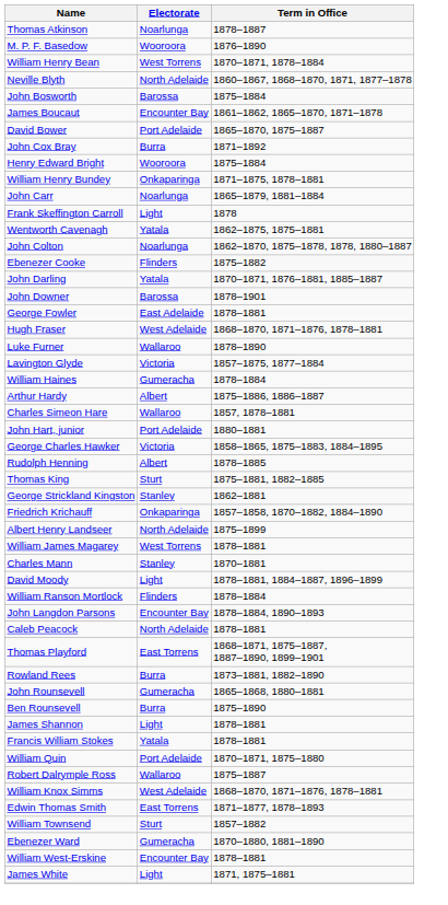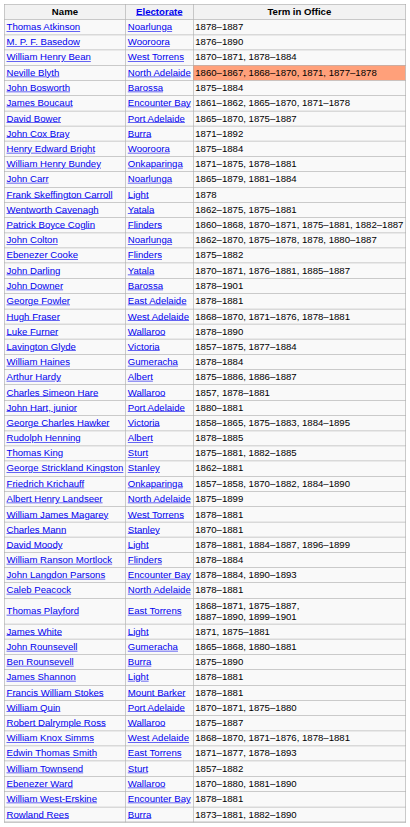 <table class="wikitable sortable">
 <tr>
 <th><strong>Name</strong></th>
 <th><strong><a href='#'>Electorate</a></strong></th>
 <th><strong>Term in Office</strong></th>
 </tr>
 <tr>
 <td><a href='#'>Thomas Atkinson</a> </td>
 <td><a href='#'>Noarlunga</a></td>
 <td>1878–1887</td>
 </tr>
 <tr>
 <td><a href='#'>M. P. F. Basedow</a></td>
 <td><a href='#'>Wooroora</a></td>
 <td>1876–1890</td>
 </tr>
 <tr>
 <td><a href='#'>William Henry Bean</a></td>
 <td><a href='#'>West Torrens</a></td>
 <td>1870–1871, 1878–1884</td>
 </tr>
 <tr>
 <td><a href='#'>Neville Blyth</a> </td>
 <td><a href='#'>North Adelaide</a></td>
-<td>1860–1867, 1868–1870, 1871, 1877–1878</td>
+<td style="background: lightsalmon;">1860–1867, 1868–1870, 1871, 1877–1878</td>
 </tr>
 <tr>
 <td><a href='#'>John Bosworth</a></td>
 <td><a href='#'>Barossa</a></td>
 <td>1875–1884</td>
 </tr>
 <tr>
 <td><a href='#'>James Boucaut</a> </td>
 <td><a href='#'>Encounter Bay</a></td>
 <td>1861–1862, 1865–1870, 1871–1878</td>
 </tr>
 <tr>
 <td><a href='#'>David Bower</a></td>
 <td><a href='#'>Port Adelaide</a></td>
 <td>1865–1870, 1875–1887</td>
 </tr>
 <tr>
 <td><a href='#'>John Cox Bray</a></td>
 <td><a href='#'>Burra</a></td>
 <td>1871–1892</td>
 </tr>
 <tr>
 <td><a href='#'>Henry Edward Bright</a></td>
 <td><a href='#'>Wooroora</a></td>
 <td>1875–1884</td>
 </tr>
 <tr>
 <td><a href='#'>William Henry Bundey</a></td>
 <td><a href='#'>Onkaparinga</a></td>
 <td>1871–1875, 1878–1881</td>
 </tr>
 <tr>
 <td><a href='#'>John Carr</a> </td>
 <td><a href='#'>Noarlunga</a></td>
 <td>1865–1879, 1881–1884</td>
 </tr>
 <tr>
 <td><a href='#'>Frank Skeffington Carroll</a> </td>
 <td><a href='#'>Light</a></td>
 <td>1878</td>
 </tr>
 <tr>
 <td><a href='#'>Wentworth Cavenagh</a></td>
 <td><a href='#'>Yatala</a></td>
 <td>1862–1875, 1875–1881</td>
+</tr>
+<tr>
+<td><a href='#'>Patrick Boyce Coglin</a></td>
+<td><a href='#'>Flinders</a></td>
+<td>1860–1868, 1870–1871, 1875–1881, 1882–1887</td>
 </tr>
 <tr>
 <td><a href='#'>John Colton</a>  </td>
 <td><a href='#'>Noarlunga</a></td>
 <td>1862–1870, 1875–1878, 1878, 1880–1887</td>
 </tr>
 <tr>
 <td><a href='#'>Ebenezer Cooke</a></td>
 <td><a href='#'>Flinders</a></td>
 <td>1875–1882</td>
 </tr>
 <tr>
 <td><a href='#'>John Darling</a></td>
 <td><a href='#'>Yatala</a></td>
 <td>1870–1871, 1876–1881, 1885–1887</td>
 </tr>
 <tr>
 <td><a href='#'>John Downer</a></td>
 <td><a href='#'>Barossa</a></td>
 <td>1878–1901</td>
 </tr>
 <tr>
 <td><a href='#'>George Fowler</a></td>
 <td><a href='#'>East Adelaide</a></td>
 <td>1878–1881</td>
 </tr>
 <tr>
 <td><a href='#'>Hugh Fraser</a></td>
 <td><a href='#'>West Adelaide</a></td>
 <td>1868–1870, 1871–1876, 1878–1881</td>
 </tr>
 <tr>
 <td><a href='#'>Luke Furner</a></td>
 <td><a href='#'>Wallaroo</a></td>
 <td>1878–1890</td>
 </tr>
 <tr>
 <td><a href='#'>Lavington Glyde</a></td>
 <td><a href='#'>Victoria</a></td>
 <td>1857–1875, 1877–1884</td>
 </tr>
 <tr>
 <td><a href='#'>William Haines</a></td>
 <td><a href='#'>Gumeracha</a></td>
 <td>1878–1884</td>
 </tr>
 <tr>
 <td><a href='#'>Arthur Hardy</a></td>
 <td><a href='#'>Albert</a></td>
 <td>1875–1886, 1886–1887</td>
 </tr>
 <tr>
 <td><a href='#'>Charles Simeon Hare</a></td>
 <td><a href='#'>Wallaroo</a></td>
 <td>1857, 1878–1881</td>
 </tr>
 <tr>
 <td><a href='#'>John Hart, junior</a> </td>
 <td><a href='#'>Port Adelaide</a></td>
 <td>1880–1881</td>
 </tr>
 <tr>
 <td><a href='#'>George Charles Hawker</a></td>
 <td><a href='#'>Victoria</a></td>
 <td>1858–1865, 1875–1883, 1884–1895</td>
 </tr>
 <tr>
 <td><a href='#'>Rudolph Henning</a></td>
 <td><a href='#'>Albert</a></td>
 <td>1878–1885</td>
 </tr>
 <tr>
 <td><a href='#'>Thomas King</a></td>
 <td><a href='#'>Sturt</a></td>
 <td>1875–1881, 1882–1885</td>
 </tr>
 <tr>
 <td><a href='#'>George Strickland Kingston</a> </td>
 <td><a href='#'>Stanley</a></td>
 <td>1862–1881</td>
 </tr>
 <tr>
 <td><a href='#'>Friedrich Krichauff</a></td>
 <td><a href='#'>Onkaparinga</a></td>
 <td>1857–1858, 1870–1882, 1884–1890</td>
 </tr>
 <tr>
 <td><a href='#'>Albert Henry Landseer</a></td>
 <td><a href='#'>North Adelaide</a></td>
 <td>1875–1899</td>
 </tr>
 <tr>
 <td><a href='#'>William James Magarey</a></td>
 <td><a href='#'>West Torrens</a></td>
 <td>1878–1881</td>
 </tr>
 <tr>
 <td><a href='#'>Charles Mann</a></td>
 <td><a href='#'>Stanley</a></td>
 <td>1870–1881</td>
 </tr>
 <tr>
 <td><a href='#'>David Moody</a> </td>
 <td><a href='#'>Light</a></td>
 <td>1878–1881, 1884–1887, 1896–1899</td>
 </tr>
 <tr>
 <td><a href='#'>William Ranson Mortlock</a></td>
 <td><a href='#'>Flinders</a></td>
 <td>1878–1884</td>
 </tr>
 <tr>
 <td><a href='#'>John Langdon Parsons</a></td>
 <td><a href='#'>Encounter Bay</a></td>
 <td>1878–1884, 1890–1893</td>
 </tr>
 <tr>
 <td><a href='#'>Caleb Peacock</a> </td>
 <td><a href='#'>North Adelaide</a></td>
 <td>1878–1881</td>
 </tr>
 <tr>
 <td><a href='#'>Thomas Playford</a></td>
 <td><a href='#'>East Torrens</a></td>
 <td>1868–1871, 1875–1887,<br>1887–1890, 1899–1901</td>
 </tr>
 <tr>
-<td><a href='#'>Rowland Rees</a></td>
-<td><a href='#'>Burra</a></td>
-<td>1873–1881, 1882–1890</td>
+<td><a href='#'>James White</a></td>
+<td><a href='#'>Light</a></td>
+<td>1871, 1875–1881</td>
 </tr>
 <tr>
 <td><a href='#'>John Rounsevell</a> </td>
 <td><a href='#'>Gumeracha</a></td>
 <td>1865–1868, 1880–1881</td>
 </tr>
 <tr>
 <td><a href='#'>Ben Rounsevell</a></td>
 <td><a href='#'>Burra</a></td>
 <td>1875–1890</td>
 </tr>
 <tr>
 <td><a href='#'>James Shannon</a></td>
 <td><a href='#'>Light</a></td>
 <td>1878–1881</td>
 </tr>
 <tr>
 <td><a href='#'>Francis William Stokes</a></td>
-<td><a href='#'>Yatala</a></td>
+<td><a href='#'>Mount Barker</a></td>
 <td>1878–1881</td>
 </tr>
 <tr>
 <td><a href='#'>William Quin</a> </td>
 <td><a href='#'>Port Adelaide</a></td>
 <td>1870–1871, 1875–1880</td>
 </tr>
 <tr>
 <td><a href='#'>Robert Dalrymple Ross</a></td>
 <td><a href='#'>Wallaroo</a></td>
 <td>1875–1887</td>
 </tr>
 <tr>
 <td><a href='#'>William Knox Simms</a></td>
 <td><a href='#'>West Adelaide</a></td>
 <td>1868–1870, 1871–1876, 1878–1881</td>
 </tr>
 <tr>
 <td><a href='#'>Edwin Thomas Smith</a></td>
 <td><a href='#'>East Torrens</a></td>
 <td>1871–1877, 1878–1893</td>
 </tr>
 <tr>
 <td><a href='#'>William Townsend</a></td>
 <td><a href='#'>Sturt</a></td>
 <td>1857–1882</td>
 </tr>
 <tr>
 <td><a href='#'>Ebenezer Ward</a> </td>
-<td><a href='#'>Gumeracha</a></td>
+<td><a href='#'>Wallaroo</a></td>
 <td>1870–1880, 1881–1890</td>
 </tr>
 <tr>
 <td><a href='#'>William West-Erskine</a> </td>
 <td><a href='#'>Encounter Bay</a></td>
 <td>1878–1881</td>
 </tr>
 <tr>
-<td><a href='#'>James White</a></td>
-<td><a href='#'>Light</a></td>
-<td>1871, 1875–1881</td>
+<td><a href='#'>Rowland Rees</a></td>
+<td><a href='#'>Burra</a></td>
+<td>1873–1881, 1882–1890</td>
 </tr>
 <tr>
 </tr>
 </table>
